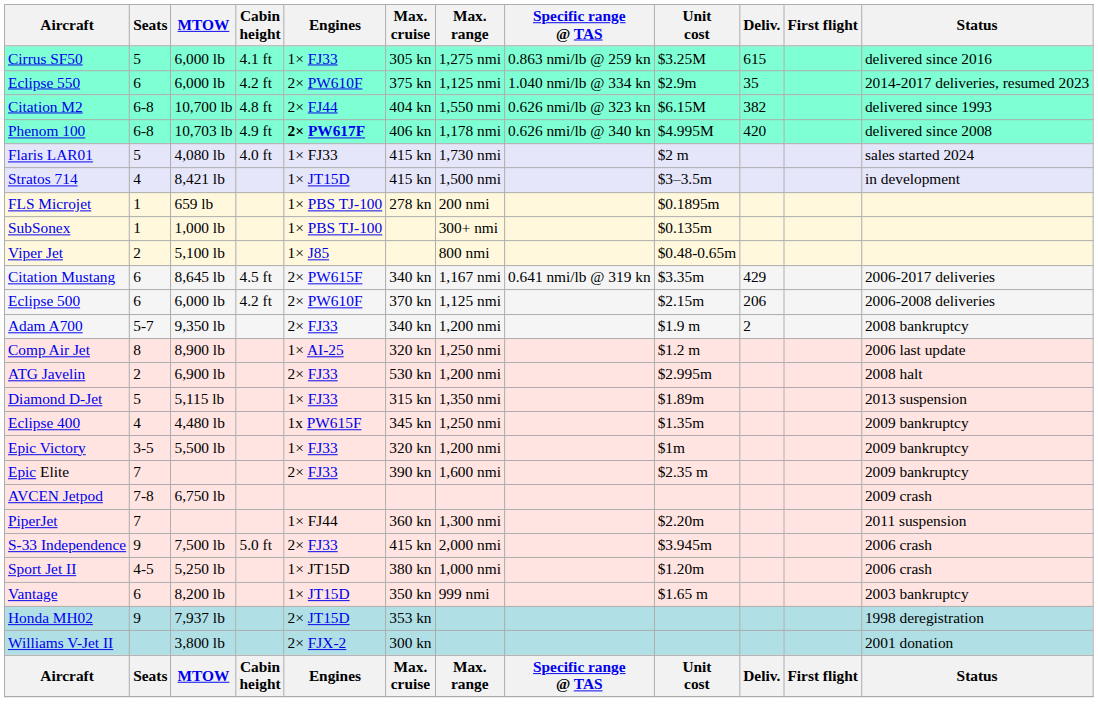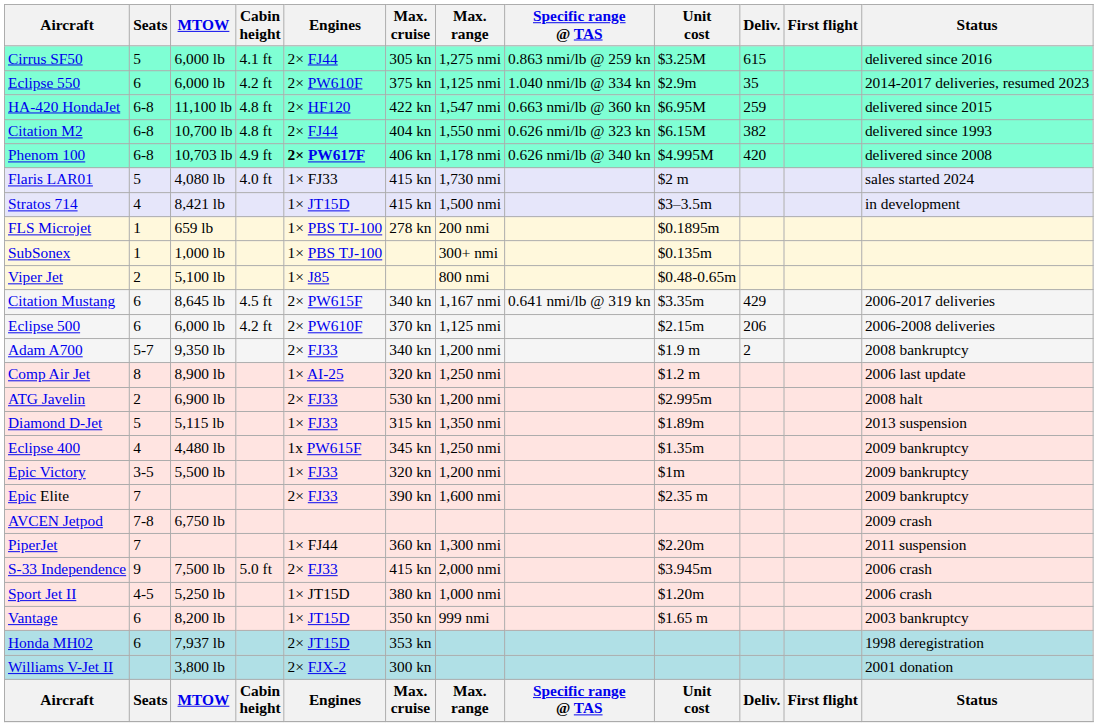 <table class="wikitable sortable">
 <tr>
 <th>Aircraft</th>
 <th>Seats</th>
 <th data-sort-type=number><a href='#'>MTOW</a></th>
 <th>Cabin<br>height</th>
 <th>Engines</th>
 <th>Max.<br>cruise</th>
 <th>Max.<br>range</th>
 <th><a href='#'>Specific range</a><br>@  <a href='#'>TAS</a></th>
 <th>Unit<br>cost</th>
 <th>Deliv.<br></th>
 <th>First flight</th>
 <th>Status</th>
 </tr>
 <tr style="background: Aquamarine">
 <td><a href='#'>Cirrus SF50</a></td>
 <td>5</td>
 <td>6,000 lb</td>
 <td>4.1 ft</td>
-<td>1× <a href='#'>FJ33</a></td>
+<td>2× <a href='#'>FJ44</a></td>
 <td>305 kn</td>
 <td>1,275 nmi</td>
 <td>0.863 nmi/lb @ 259 kn</td>
 <td>$3.25M</td>
 <td>615</td>
 <td></td>
 <td>delivered since 2016</td>
 </tr>
 <tr style="background: Aquamarine">
 <td><a href='#'>Eclipse 550</a></td>
 <td>6</td>
 <td>6,000 lb</td>
 <td>4.2 ft</td>
 <td>2× <a href='#'>PW610F</a></td>
 <td>375 kn</td>
 <td>1,125 nmi</td>
 <td>1.040 nmi/lb @ 334 kn</td>
 <td>$2.9m</td>
 <td>35</td>
 <td></td>
 <td>2014-2017 deliveries, resumed 2023</td>
+</tr>
+<tr style="background: Aquamarine">
+<td><a href='#'>HA-420 HondaJet</a></td>
+<td>6-8</td>
+<td>11,100 lb</td>
+<td>4.8 ft</td>
+<td>2× <a href='#'>HF120</a></td>
+<td>422 kn</td>
+<td>1,547 nmi</td>
+<td>0.663 nmi/lb @ 360 kn</td>
+<td>$6.95M</td>
+<td>259</td>
+<td></td>
+<td>delivered since 2015</td>
 </tr>
 <tr style="background: Aquamarine">
 <td><a href='#'>Citation M2</a></td>
 <td>6-8</td>
 <td>10,700 lb</td>
 <td>4.8 ft</td>
 <td>2× <a href='#'>FJ44</a></td>
 <td>404 kn</td>
 <td>1,550 nmi</td>
 <td>0.626 nmi/lb @ 323 kn</td>
 <td>$6.15M</td>
 <td>382</td>
 <td></td>
 <td>delivered since 1993</td>
 </tr>
 <tr style="background: Aquamarine">
 <td><a href='#'>Phenom 100</a></td>
 <td>6-8</td>
 <td>10,703 lb</td>
 <td>4.9 ft</td>
 <td><strong>2× <a href='#'>PW617F</a></strong></td>
 <td>406 kn</td>
 <td>1,178 nmi</td>
 <td>0.626 nmi/lb @ 340 kn</td>
 <td>$4.995M</td>
 <td>420</td>
 <td></td>
 <td>delivered since 2008</td>
 </tr>
 <tr style="background: Lavender">
 <td><a href='#'>Flaris LAR01</a></td>
 <td>5</td>
 <td>4,080 lb</td>
 <td>4.0 ft</td>
 <td>1× FJ33</td>
 <td>415 kn</td>
 <td>1,730 nmi</td>
 <td></td>
 <td>$2 m</td>
 <td></td>
 <td></td>
 <td>sales started 2024</td>
 </tr>
 <tr style="background: Lavender">
 <td><a href='#'>Stratos 714</a></td>
 <td>4</td>
 <td>8,421 lb</td>
 <td></td>
 <td>1× <a href='#'>JT15D</a></td>
 <td>415 kn</td>
 <td>1,500 nmi</td>
 <td></td>
 <td>$3–3.5m</td>
 <td></td>
 <td></td>
 <td>in development</td>
 </tr>
 <tr style="background: Cornsilk">
 <td><a href='#'>FLS Microjet</a></td>
 <td>1</td>
 <td>659 lb</td>
 <td></td>
 <td>1× <a href='#'>PBS TJ-100</a></td>
 <td>278 kn</td>
 <td>200 nmi</td>
 <td></td>
 <td>$0.1895m</td>
 <td></td>
 <td></td>
 <td></td>
 </tr>
 <tr style="background: Cornsilk">
 <td><a href='#'>SubSonex</a></td>
 <td>1</td>
 <td>1,000 lb</td>
 <td></td>
 <td>1× <a href='#'>PBS TJ-100</a></td>
 <td></td>
 <td>300+ nmi</td>
 <td></td>
 <td>$0.135m</td>
 <td></td>
 <td></td>
 <td></td>
 </tr>
 <tr style="background: Cornsilk">
 <td><a href='#'>Viper Jet</a></td>
 <td>2</td>
 <td>5,100 lb</td>
 <td></td>
 <td>1× <a href='#'>J85</a></td>
 <td></td>
 <td>800 nmi</td>
 <td></td>
 <td>$0.48-0.65m</td>
 <td></td>
 <td></td>
 <td></td>
 </tr>
 <tr style="background: WhiteSmoke">
 <td><a href='#'>Citation Mustang</a></td>
 <td>6</td>
 <td>8,645 lb</td>
 <td>4.5 ft</td>
 <td>2× <a href='#'>PW615F</a></td>
 <td>340 kn</td>
 <td>1,167 nmi</td>
 <td>0.641 nmi/lb @ 319 kn</td>
 <td>$3.35m</td>
 <td>429</td>
 <td></td>
 <td>2006-2017 deliveries</td>
 </tr>
 <tr style="background: WhiteSmoke">
 <td><a href='#'>Eclipse 500</a></td>
 <td>6</td>
 <td>6,000 lb</td>
 <td>4.2 ft</td>
 <td>2× <a href='#'>PW610F</a></td>
 <td>370 kn</td>
 <td>1,125 nmi</td>
 <td></td>
 <td>$2.15m</td>
 <td>206</td>
 <td></td>
 <td>2006-2008 deliveries</td>
 </tr>
 <tr style="background: WhiteSmoke">
 <td><a href='#'>Adam A700</a></td>
 <td>5-7</td>
 <td>9,350 lb</td>
 <td></td>
 <td>2× <a href='#'>FJ33</a></td>
 <td>340 kn</td>
 <td>1,200 nmi</td>
 <td></td>
 <td>$1.9 m</td>
 <td>2</td>
 <td></td>
 <td>2008 bankruptcy</td>
 </tr>
 <tr style="background: MistyRose">
 <td><a href='#'>Comp Air Jet</a></td>
 <td>8</td>
 <td>8,900 lb</td>
 <td></td>
 <td>1× <a href='#'>AI-25</a></td>
 <td>320 kn</td>
 <td>1,250 nmi</td>
 <td></td>
 <td>$1.2 m</td>
 <td></td>
 <td></td>
 <td>2006 last update</td>
 </tr>
 <tr style="background: MistyRose">
 <td><a href='#'>ATG Javelin</a></td>
 <td>2</td>
 <td>6,900 lb</td>
 <td></td>
 <td>2× <a href='#'>FJ33</a></td>
 <td>530 kn</td>
 <td>1,200 nmi</td>
 <td></td>
 <td>$2.995m</td>
 <td></td>
 <td></td>
 <td>2008 halt</td>
 </tr>
 <tr style="background: MistyRose">
 <td><a href='#'>Diamond D-Jet</a></td>
 <td>5</td>
 <td>5,115 lb</td>
 <td></td>
 <td>1× <a href='#'>FJ33</a></td>
 <td>315 kn</td>
 <td>1,350 nmi</td>
 <td></td>
 <td>$1.89m</td>
 <td></td>
 <td></td>
 <td>2013 suspension</td>
 </tr>
 <tr style="background: MistyRose">
 <td><a href='#'>Eclipse 400</a></td>
 <td>4</td>
 <td>4,480 lb</td>
 <td></td>
 <td>1x <a href='#'>PW615F</a></td>
 <td>345 kn</td>
 <td>1,250 nmi</td>
 <td></td>
 <td>$1.35m</td>
 <td></td>
 <td></td>
 <td>2009 bankruptcy</td>
 </tr>
 <tr style="background: MistyRose">
 <td><a href='#'>Epic Victory</a></td>
 <td>3-5</td>
 <td>5,500 lb</td>
 <td></td>
 <td>1× <a href='#'>FJ33</a></td>
 <td>320 kn</td>
 <td>1,200 nmi</td>
 <td></td>
 <td>$1m</td>
 <td></td>
 <td></td>
 <td>2009 bankruptcy</td>
 </tr>
 <tr style="background: MistyRose">
 <td><a href='#'>Epic</a> Elite</td>
 <td>7</td>
 <td></td>
 <td></td>
 <td>2× <a href='#'>FJ33</a></td>
 <td>390 kn</td>
 <td>1,600 nmi</td>
 <td></td>
 <td>$2.35 m</td>
 <td></td>
 <td></td>
 <td>2009 bankruptcy</td>
 </tr>
 <tr style="background: MistyRose">
 <td><a href='#'>AVCEN Jetpod</a></td>
 <td>7-8</td>
 <td>6,750 lb</td>
 <td></td>
 <td></td>
 <td></td>
 <td></td>
 <td></td>
 <td></td>
 <td></td>
 <td></td>
 <td>2009 crash</td>
 </tr>
 <tr style="background: MistyRose">
 <td><a href='#'>PiperJet</a></td>
 <td>7</td>
 <td></td>
 <td></td>
 <td>1× FJ44</td>
 <td>360 kn</td>
 <td>1,300 nmi</td>
 <td></td>
 <td>$2.20m</td>
 <td></td>
 <td></td>
 <td>2011 suspension</td>
 </tr>
 <tr style="background: MistyRose">
 <td><a href='#'>S-33 Independence</a></td>
 <td>9</td>
 <td>7,500 lb</td>
 <td>5.0 ft</td>
 <td>2× <a href='#'>FJ33</a></td>
 <td>415 kn</td>
 <td>2,000 nmi</td>
 <td></td>
 <td>$3.945m </td>
 <td></td>
 <td></td>
 <td>2006 crash</td>
 </tr>
 <tr style="background: MistyRose">
 <td><a href='#'>Sport Jet II</a></td>
 <td>4-5</td>
 <td>5,250 lb</td>
 <td></td>
 <td>1× JT15D</td>
 <td>380 kn</td>
 <td>1,000 nmi</td>
 <td></td>
 <td>$1.20m</td>
 <td></td>
 <td></td>
 <td>2006 crash</td>
 </tr>
 <tr style="background: MistyRose">
 <td><a href='#'>Vantage</a></td>
 <td>6</td>
 <td>8,200 lb</td>
 <td></td>
 <td>1× <a href='#'>JT15D</a></td>
 <td>350 kn</td>
 <td>999 nmi</td>
 <td></td>
 <td>$1.65 m</td>
 <td></td>
 <td></td>
 <td>2003 bankruptcy</td>
 </tr>
 <tr style="background: PowderBlue">
 <td><a href='#'>Honda MH02</a></td>
-<td>9</td>
+<td>6</td>
 <td>7,937 lb</td>
 <td></td>
 <td>2× <a href='#'>JT15D</a></td>
 <td>353 kn</td>
 <td></td>
 <td></td>
 <td></td>
 <td></td>
 <td></td>
 <td>1998 deregistration</td>
 </tr>
 <tr style="background: PowderBlue">
 <td><a href='#'>Williams V-Jet II</a></td>
 <td></td>
 <td>3,800 lb</td>
 <td></td>
 <td>2× <a href='#'>FJX-2</a></td>
 <td>300 kn</td>
 <td></td>
 <td></td>
 <td></td>
 <td></td>
 <td></td>
 <td>2001 donation</td>
 </tr>
 <tr>
 <th>Aircraft</th>
 <th>Seats</th>
 <th><a href='#'>MTOW</a></th>
 <th>Cabin<br>height</th>
 <th>Engines</th>
 <th>Max.<br>cruise</th>
 <th>Max.<br>range</th>
 <th><a href='#'>Specific range</a><br>@  <a href='#'>TAS</a></th>
 <th>Unit<br>cost</th>
 <th>Deliv.</th>
 <th>First flight</th>
 <th>Status</th>
 </tr>
 <tr>
 </tr>
 </table>
